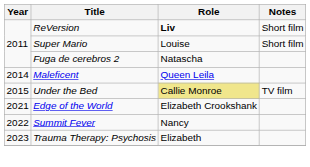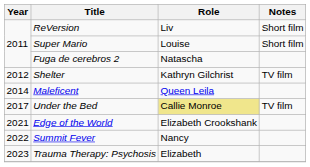 <table class="wikitable sortable">
 <tr>
 <th>Year</th>
 <th>Title</th>
 <th>Role</th>
 <th class="unsortable">Notes</th>
 </tr>
 <tr>
 <td rowspan=3>2011</td>
 <td><em>ReVersion</em></td>
-<td><strong>Liv</strong></td>
+<td>Liv</td>
 <td>Short film</td>
 </tr>
 <tr>
 <td><em>Super Mario</em></td>
 <td>Louise</td>
 <td>Short film</td>
 </tr>
 <tr>
 <td><em>Fuga de cerebros 2</em></td>
 <td>Natascha</td>
 <td></td>
 </tr>
 <tr>
+<td>2012</td>
+<td><em>Shelter</em></td>
+<td>Kathryn Gilchrist</td>
+<td>TV film</td>
+</tr>
+<tr>
 <td>2014</td>
 <td><em><a href='#'>Maleficent</a></em></td>
 <td><a href='#'>Queen Leila</a></td>
 <td></td>
 </tr>
 <tr>
-<td>2015</td>
+<td>2017</td>
 <td><em>Under the Bed</em></td>
 <td style="background: khaki;">Callie Monroe</td>
 <td>TV film</td>
 </tr>
 <tr>
 <td>2021</td>
 <td><em><a href='#'>Edge of the World</a></em></td>
 <td>Elizabeth Crookshank</td>
 <td></td>
 </tr>
 <tr>
 <td>2022</td>
 <td><em><a href='#'>Summit Fever</a></em></td>
 <td>Nancy</td>
 <td></td>
 </tr>
 <tr>
 <td>2023</td>
 <td><em>Trauma Therapy: Psychosis</em></td>
 <td>Elizabeth</td>
 <td></td>
 </tr>
 <tr>
 </tr>
 </table>
